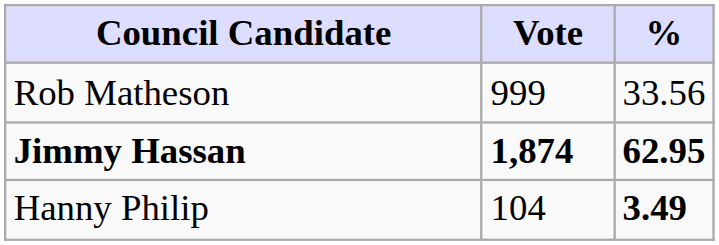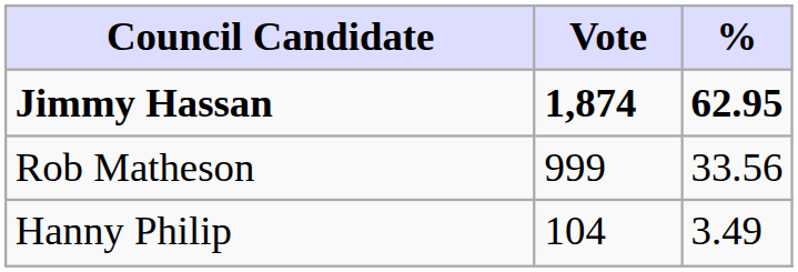 <table class="wikitable sortable">
 <tr>
 <th style="background:#ddf; width:200px;">Council Candidate</th>
 <th style="background:#ddf; width:50px;">Vote</th>
 <th style="background:#ddf; width:30px;">%</th>
 </tr>
 <tr>
+<td><strong>Jimmy Hassan</strong></td>
+<td><strong>1,874</strong></td>
+<td><strong>62.95</strong></td>
+</tr>
+<tr>
 <td>Rob Matheson</td>
 <td>999</td>
 <td>33.56</td>
 </tr>
 <tr>
-<td><strong>Jimmy Hassan</strong></td>
-<td><strong>1,874</strong></td>
-<td><strong>62.95</strong></td>
-</tr>
-<tr>
 <td>Hanny Philip</td>
 <td>104</td>
-<td><strong>3.49</strong></td>
+<td>3.49</td>
 </tr>
 </table>
